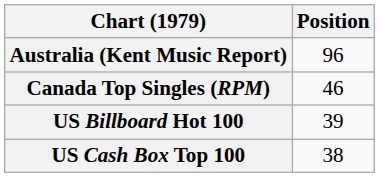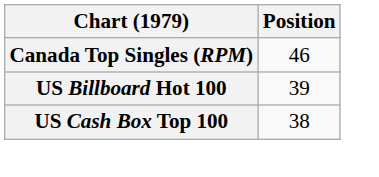 <table class="wikitable sortable plainrowheaders" style="text-align:center">
 <tr>
 <th scope="col">Chart (1979)</th>
 <th scope="col">Position</th>
-</tr>
-<tr>
-<th scope="row">Australia (Kent Music Report)</th>
-<td>96</td>
 </tr>
 <tr>
 <th scope="row">Canada Top Singles (<em>RPM</em>)</th>
 <td>46</td>
 </tr>
 <tr>
 <th scope="row">US <em>Billboard</em> Hot 100</th>
 <td>39</td>
 </tr>
 <tr>
 <th scope="row">US <em>Cash Box</em> Top 100</th>
 <td>38</td>
 </tr>
 </table>
